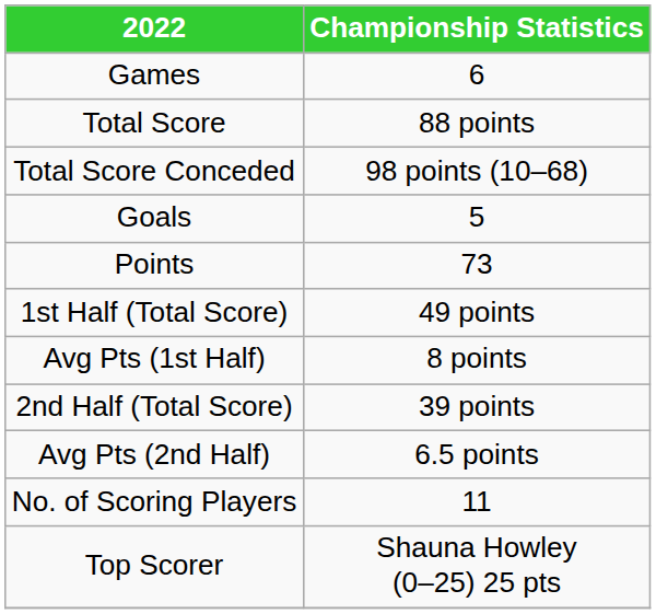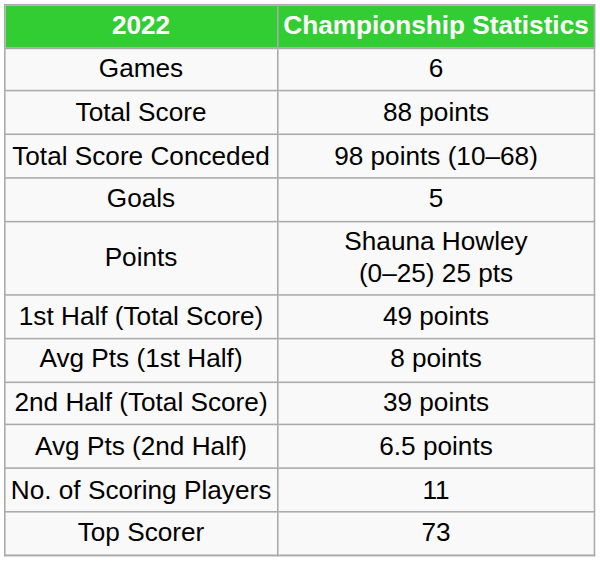 <table class="wikitable" border="2" style="text-align:center; float:center; font-size:105%">
 <tr>
 <th style=background:#32CD32;color:white;>2022</th>
 <th style=background:#32CD32;color:white;>Championship Statistics</th>
 </tr>
 <tr>
 <td>Games</td>
 <td>6</td>
 </tr>
 <tr>
 <td>Total Score</td>
 <td>88 points</td>
 </tr>
 <tr>
 <td>Total Score Conceded</td>
 <td>98 points (10–68)</td>
 </tr>
 <tr>
 <td>Goals</td>
 <td>5</td>
 </tr>
 <tr>
 <td>Points</td>
-<td>73</td>
+<td>Shauna Howley<br>(0–25) 25 pts</td>
 </tr>
 <tr>
 <td>1st Half (Total Score)</td>
 <td>49 points</td>
 </tr>
 <tr>
 <td>Avg Pts (1st Half)</td>
 <td>8 points</td>
 </tr>
 <tr>
 <td>2nd Half (Total Score)</td>
 <td>39 points</td>
 </tr>
 <tr>
 <td>Avg Pts (2nd Half)</td>
 <td>6.5 points</td>
 </tr>
 <tr>
 <td>No. of Scoring Players</td>
 <td>11</td>
 </tr>
 <tr>
 <td>Top Scorer</td>
-<td>Shauna Howley<br>(0–25) 25 pts</td>
+<td>73</td>
 </tr>
 <tr>
 </tr>
 </table>
